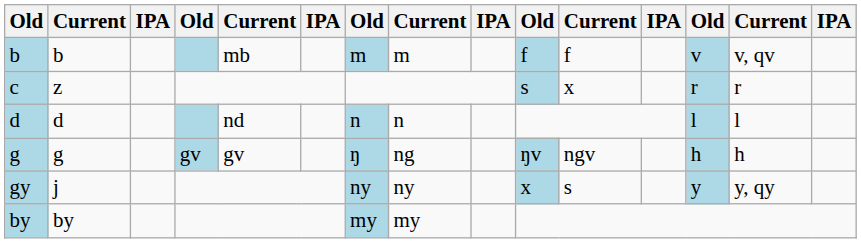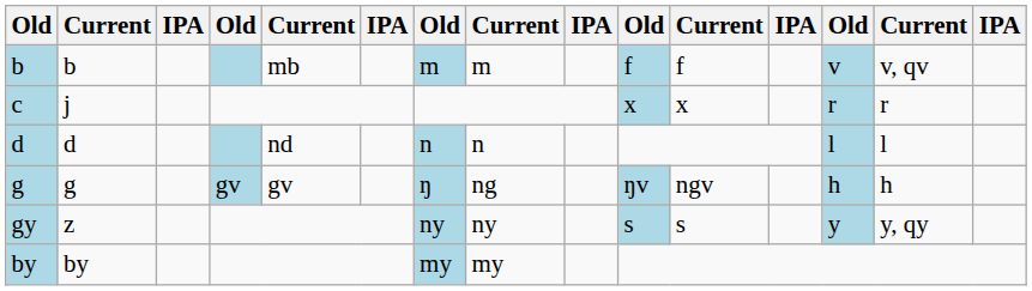 <table class=wikitable>
 <tr>
 <th bgcolor="lightblue">Old</th>
 <th>Current</th>
 <th>IPA</th>
 <th bgcolor="lightblue">Old</th>
 <th>Current</th>
 <th>IPA</th>
 <th bgcolor="lightblue">Old</th>
 <th>Current</th>
 <th>IPA</th>
 <th bgcolor="lightblue">Old</th>
 <th>Current</th>
 <th>IPA</th>
 <th bgcolor="lightblue">Old</th>
 <th>Current</th>
 <th>IPA</th>
 </tr>
 <tr ---->
 <td bgcolor="lightblue">b</td>
 <td>b</td>
 <td></td>
 <td bgcolor="lightblue"></td>
 <td>mb</td>
 <td></td>
 <td bgcolor="lightblue">m</td>
 <td>m</td>
 <td></td>
 <td bgcolor="lightblue">f</td>
 <td>f</td>
 <td></td>
 <td bgcolor="lightblue">v</td>
 <td>v, qv</td>
 <td></td>
 </tr>
 <tr>
 <td bgcolor="lightblue">c</td>
-<td>z</td>
+<td>j</td>
 <td></td>
 <td colspan=3></td>
 <td colspan=3></td>
-<td bgcolor="lightblue">s</td>
+<td bgcolor="lightblue">x</td>
 <td>x</td>
 <td></td>
 <td bgcolor="lightblue">r</td>
 <td>r</td>
 <td></td>
 </tr>
 <tr ---->
 <td bgcolor="lightblue">d</td>
 <td>d</td>
 <td></td>
 <td bgcolor="lightblue"></td>
 <td>nd</td>
 <td></td>
 <td bgcolor="lightblue">n</td>
 <td>n</td>
 <td></td>
 <td colspan=3></td>
 <td bgcolor="lightblue">l</td>
 <td>l</td>
 <td></td>
 </tr>
 <tr ---->
 <td bgcolor="lightblue">g</td>
 <td>g</td>
 <td></td>
 <td bgcolor="lightblue">gv</td>
 <td>gv</td>
 <td></td>
 <td bgcolor="lightblue">ŋ</td>
 <td>ng</td>
 <td></td>
 <td bgcolor="lightblue">ŋv</td>
 <td>ngv</td>
 <td></td>
 <td bgcolor="lightblue">h</td>
 <td>h</td>
 <td></td>
 </tr>
 <tr ---->
 <td bgcolor="lightblue">gy</td>
-<td>j</td>
+<td>z</td>
 <td></td>
 <td colspan=3></td>
 <td bgcolor="lightblue">ny</td>
 <td>ny</td>
 <td></td>
-<td bgcolor="lightblue">x</td>
+<td bgcolor="lightblue">s</td>
 <td>s</td>
 <td></td>
 <td bgcolor="lightblue">y</td>
 <td>y, qy</td>
 <td></td>
 </tr>
 <tr ---->
 <td bgcolor="lightblue">by</td>
 <td>by</td>
 <td></td>
 <td colspan=3></td>
 <td bgcolor="lightblue">my</td>
 <td>my</td>
 <td></td>
 </tr>
 </table>
